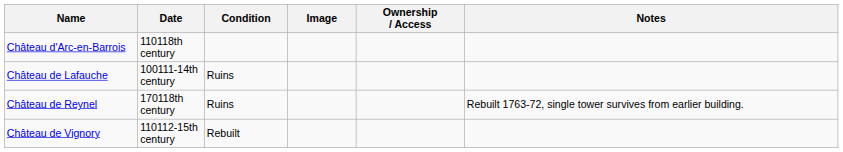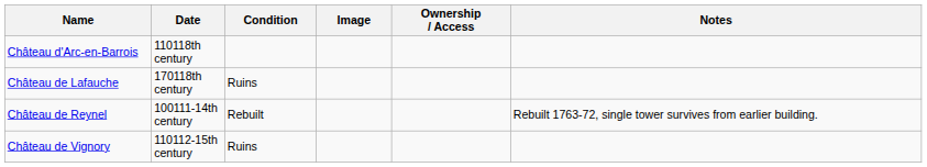 <table class="wikitable sortable" width="100%">
 <tr>
 <th width="16%">Name<br></th>
 <th width="8%">Date<br></th>
 <th width="10%">Condition<br></th>
 <th class="unsortable" width="96px">Image</th>
 <th width="13%">Ownership<br>/ Access</th>
 <th class="unsortable">Notes</th>
 </tr>
 <tr>
 <td><a href='#'>Château d'Arc-en-Barrois</a></td>
 <td><span>1101</span>18th century</td>
 <td></td>
 <td></td>
 <td></td>
 </tr>
 <tr>
 <td><a href='#'>Château de Lafauche</a></td>
-<td><span>1001</span>11-14th century</td>
+<td><span>1701</span>18th century</td>
 <td>Ruins</td>
 <td></td>
 <td></td>
 <td></td>
 </tr>
 <tr>
 <td><a href='#'>Château de Reynel</a></td>
-<td><span>1701</span>18th century</td>
-<td>Ruins</td>
+<td><span>1001</span>11-14th century</td>
+<td>Rebuilt</td>
 <td></td>
 <td></td>
 <td>Rebuilt 1763-72, single tower survives from earlier building.</td>
 </tr>
 <tr>
 <td><a href='#'>Château de Vignory</a></td>
 <td><span>1101</span>12-15th century</td>
-<td>Rebuilt</td>
+<td>Ruins</td>
 <td></td>
 <td></td>
 <td></td>
 </tr>
 </table>
